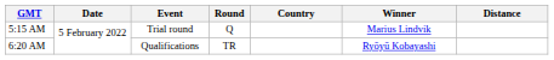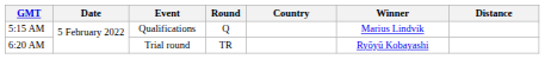 <table class="wikitable" style="background:#fff; font-size:88%; text-align:center; line-height:16px; border:grey solid 1px; border-collapse:collapse;">
 <tr>
 <th width=60><a href='#'>GMT</a></th>
 <th width=100>Date</th>
 <th width=100>Event</th>
 <th width=50>Round</th>
 <th width=120>Country</th>
 <th width=150>Winner</th>
 <th width=120>Distance</th>
 </tr>
 <tr>
 <td>5:15 AM  </td>
 <td rowspan=2>5 February 2022  </td>
-<td>Trial round</td>
+<td>Qualifications</td>
 <td>Q</td>
 <td></td>
 <td><a href='#'>Marius Lindvik</a></td>
 <td>  </td>
 </tr>
 <tr>
 <td>6:20 AM  </td>
-<td>Qualifications</td>
+<td>Trial round</td>
 <td>TR</td>
 <td></td>
 <td><a href='#'>Ryōyū Kobayashi</a></td>
 <td>  </td>
 </tr>
 </table>
